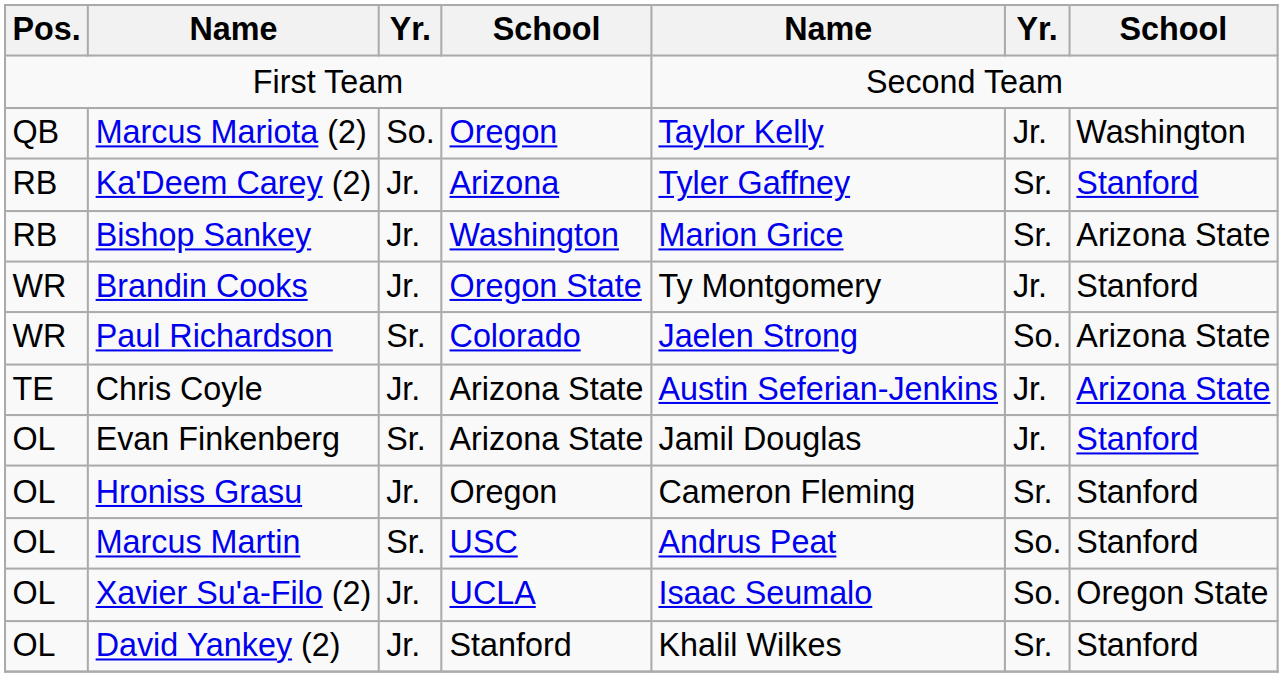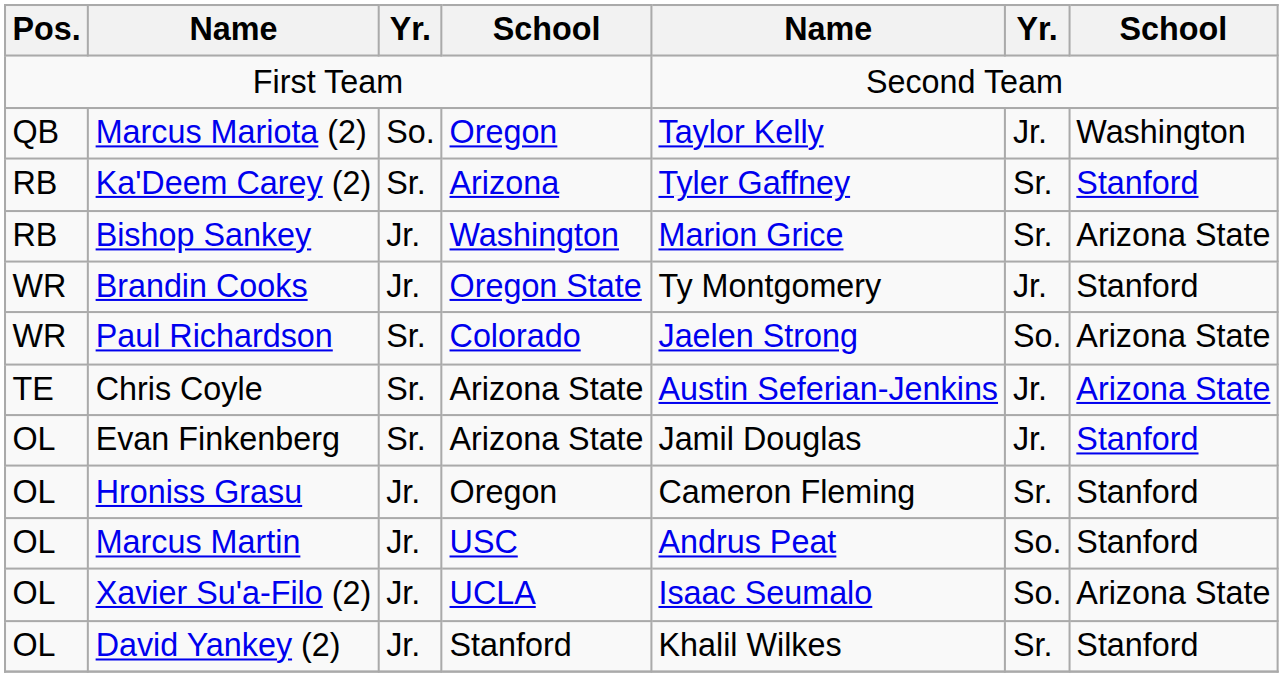 <table class="wikitable">
 <tr>
 <th>Pos.</th>
 <th>Name</th>
 <th>Yr.</th>
 <th>School</th>
 <th>Name</th>
 <th>Yr.</th>
 <th>School</th>
 </tr>
 <tr>
 <td colspan="4" style="text-align:center;">First Team</td>
 <td colspan="4" style="text-align:center;">Second Team</td>
 </tr>
 <tr>
 <td>QB</td>
 <td><a href='#'>Marcus Mariota</a> (2)</td>
 <td>So.</td>
 <td><a href='#'>Oregon</a></td>
 <td><a href='#'>Taylor Kelly</a></td>
 <td>Jr.</td>
 <td>Washington</td>
 </tr>
 <tr>
 <td>RB</td>
 <td><a href='#'>Ka'Deem Carey</a> (2)</td>
-<td>Jr.</td>
+<td>Sr.</td>
 <td><a href='#'>Arizona</a></td>
 <td><a href='#'>Tyler Gaffney</a></td>
 <td>Sr.</td>
 <td><a href='#'>Stanford</a></td>
 </tr>
 <tr>
 <td>RB</td>
 <td><a href='#'>Bishop Sankey</a></td>
 <td>Jr.</td>
 <td><a href='#'>Washington</a></td>
 <td><a href='#'>Marion Grice</a></td>
 <td>Sr.</td>
 <td>Arizona State</td>
 </tr>
 <tr>
 <td>WR</td>
 <td><a href='#'>Brandin Cooks</a></td>
 <td>Jr.</td>
 <td><a href='#'>Oregon State</a></td>
 <td>Ty Montgomery</td>
 <td>Jr.</td>
 <td>Stanford</td>
 </tr>
 <tr>
 <td>WR</td>
 <td><a href='#'>Paul Richardson</a></td>
 <td>Sr.</td>
 <td><a href='#'>Colorado</a></td>
 <td><a href='#'>Jaelen Strong</a></td>
 <td>So.</td>
 <td>Arizona State</td>
 </tr>
 <tr>
 <td>TE</td>
 <td>Chris Coyle</td>
-<td>Jr.</td>
+<td>Sr.</td>
 <td>Arizona State</td>
 <td><a href='#'>Austin Seferian-Jenkins</a></td>
 <td>Jr.</td>
 <td><a href='#'>Arizona State</a></td>
 </tr>
 <tr>
 <td>OL</td>
 <td>Evan Finkenberg</td>
 <td>Sr.</td>
 <td>Arizona State</td>
 <td>Jamil Douglas</td>
 <td>Jr.</td>
 <td><a href='#'>Stanford</a></td>
 </tr>
 <tr>
 <td>OL</td>
 <td><a href='#'>Hroniss Grasu</a></td>
 <td>Jr.</td>
 <td>Oregon</td>
 <td>Cameron Fleming</td>
 <td>Sr.</td>
 <td>Stanford</td>
 </tr>
 <tr>
 <td>OL</td>
 <td><a href='#'>Marcus Martin</a></td>
-<td>Sr.</td>
+<td>Jr.</td>
 <td><a href='#'>USC</a></td>
 <td><a href='#'>Andrus Peat</a></td>
 <td>So.</td>
 <td>Stanford</td>
 </tr>
 <tr>
 <td>OL</td>
 <td><a href='#'>Xavier Su'a-Filo</a> (2)</td>
 <td>Jr.</td>
 <td><a href='#'>UCLA</a></td>
 <td><a href='#'>Isaac Seumalo</a></td>
 <td>So.</td>
-<td>Oregon State</td>
+<td>Arizona State</td>
 </tr>
 <tr>
 <td>OL</td>
 <td><a href='#'>David Yankey</a> (2)</td>
 <td>Jr.</td>
 <td>Stanford</td>
 <td>Khalil Wilkes</td>
 <td>Sr.</td>
 <td>Stanford</td>
 </tr>
 <tr>
 </tr>
 </table>
